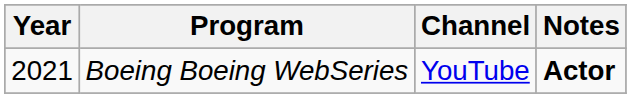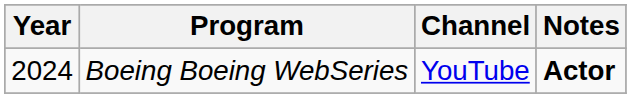 <table class="wikitable sortable">
 <tr>
 <th>Year</th>
 <th>Program</th>
 <th>Channel</th>
 <th>Notes</th>
 </tr>
 <tr>
-<td>2021</td>
+<td>2024</td>
 <td><em>Boeing Boeing WebSeries</em></td>
 <td><a href='#'>YouTube</a></td>
 <td><strong>Actor</strong></td>
 </tr>
 </table>
